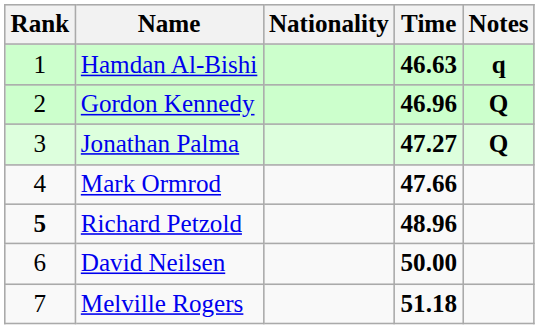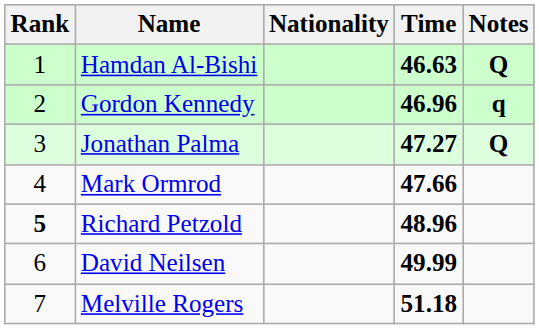 <table class="wikitable sortable" style="text-align:center">
 <tr>
 <th>Rank</th>
 <th>Name</th>
 <th>Nationality</th>
 <th>Time</th>
 <th>Notes</th>
 </tr>
 <tr bgcolor=ccffcc>
 <td>1</td>
 <td align=left><a href='#'>Hamdan Al-Bishi</a></td>
 <td align=left></td>
 <td><strong>46.63</strong></td>
-<td><strong>q</strong></td>
+<td><strong>Q</strong></td>
 </tr>
 <tr bgcolor=ccffcc>
 <td>2</td>
 <td align=left><a href='#'>Gordon Kennedy</a></td>
 <td align=left></td>
 <td><strong>46.96</strong></td>
-<td><strong>Q</strong></td>
+<td><strong>q</strong></td>
 </tr>
 <tr bgcolor=ddffdd>
 <td>3</td>
 <td align=left><a href='#'>Jonathan Palma</a></td>
 <td align=left></td>
 <td><strong>47.27</strong></td>
 <td><strong>Q</strong></td>
 </tr>
 <tr>
 <td>4</td>
 <td align=left><a href='#'>Mark Ormrod</a></td>
 <td align=left></td>
 <td><strong>47.66</strong></td>
 <td></td>
 </tr>
 <tr>
 <td><strong>5</strong></td>
 <td align=left><a href='#'>Richard Petzold</a></td>
 <td align=left></td>
 <td><strong>48.96</strong></td>
 <td></td>
 </tr>
 <tr>
 <td>6</td>
 <td align=left><a href='#'>David Neilsen</a></td>
 <td align=left></td>
-<td><strong>50.00</strong></td>
+<td><strong>49.99</strong></td>
 <td></td>
 </tr>
 <tr>
 <td>7</td>
 <td align=left><a href='#'>Melville Rogers</a></td>
 <td align=left></td>
 <td><strong>51.18</strong></td>
 <td></td>
 </tr>
 </table>
